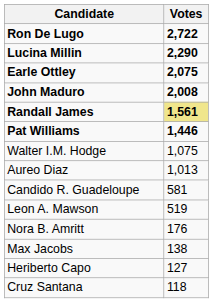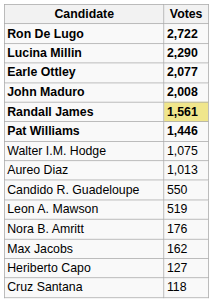 <table class="wikitable">
 <tr>
 <th scope="col" style="width: 200px;">Candidate</th>
 <th scope="col" style="width: 50px;">Votes</th>
 </tr>
 <tr>
 <td> <strong>Ron De Lugo</strong></td>
 <td><strong>2,722</strong></td>
 </tr>
 <tr>
 <td> <strong>Lucina Millin</strong></td>
 <td><strong>2,290</strong></td>
 </tr>
 <tr>
 <td> <strong>Earle Ottley</strong></td>
-<td><strong>2,075</strong></td>
+<td><strong>2,077</strong></td>
 </tr>
 <tr>
 <td> <strong>John Maduro</strong></td>
 <td><strong>2,008</strong></td>
 </tr>
 <tr>
 <td> <strong>Randall James</strong></td>
 <td style="background: khaki;"><strong>1,561</strong></td>
 </tr>
 <tr>
 <td> <strong>Pat Williams</strong></td>
 <td><strong>1,446</strong></td>
 </tr>
 <tr>
 <td>Walter I.M. Hodge</td>
 <td>1,075</td>
 </tr>
 <tr>
 <td>Aureo Diaz</td>
 <td>1,013</td>
 </tr>
 <tr>
 <td>Candido R. Guadeloupe</td>
-<td>581</td>
+<td>550</td>
 </tr>
 <tr>
 <td>Leon A. Mawson</td>
 <td>519</td>
 </tr>
 <tr>
 <td>Nora B. Amritt</td>
 <td>176</td>
 </tr>
 <tr>
 <td>Max Jacobs</td>
-<td>138</td>
+<td>162</td>
 </tr>
 <tr>
 <td>Heriberto Capo</td>
 <td>127</td>
 </tr>
 <tr>
 <td>Cruz Santana</td>
 <td>118</td>
 </tr>
 </table>
